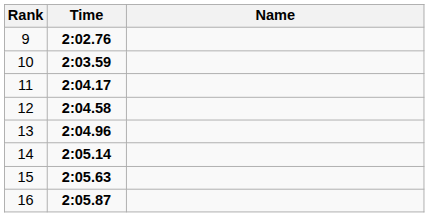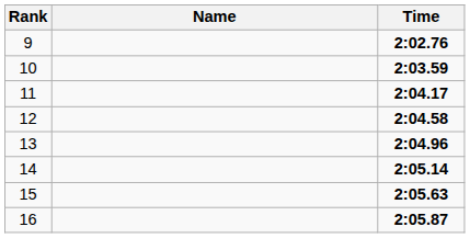 <table class="wikitable">
 <tr>
 <th>Rank</th>
+<th align="center" style="width: 20em">Name</th>
 <th align="center" style="width: 5em">Time</th>
-<th align="center" style="width: 20em">Name</th>
 </tr>
 <tr>
 <td align="center">9</td>
+<td></td>
 <td align="center"><strong>2:02.76</strong></td>
-<td></td>
 </tr>
 <tr>
 <td align="center">10</td>
+<td></td>
 <td align="center"><strong>2:03.59</strong></td>
-<td></td>
 </tr>
 <tr>
 <td align="center">11</td>
+<td></td>
 <td align="center"><strong>2:04.17</strong></td>
-<td></td>
 </tr>
 <tr>
 <td align="center">12</td>
+<td></td>
 <td align="center"><strong>2:04.58</strong></td>
-<td></td>
 </tr>
 <tr>
 <td align="center">13</td>
+<td></td>
 <td align="center"><strong>2:04.96</strong></td>
-<td></td>
 </tr>
 <tr>
 <td align="center">14</td>
+<td></td>
 <td align="center"><strong>2:05.14</strong></td>
-<td></td>
 </tr>
 <tr>
 <td align="center">15</td>
+<td></td>
 <td align="center"><strong>2:05.63</strong></td>
-<td></td>
 </tr>
 <tr>
 <td align="center">16</td>
+<td></td>
 <td align="center"><strong>2:05.87</strong></td>
-<td></td>
 </tr>
 </table>
